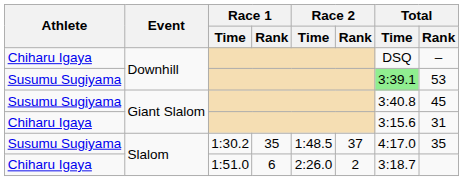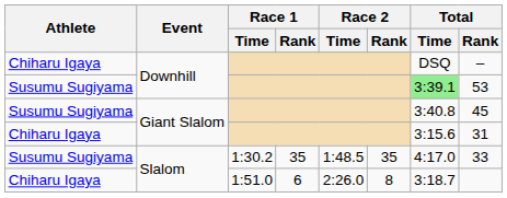 <table class="wikitable" style="font-size:90%">
 <tr>
 <th rowspan="2">Athlete</th>
 <th rowspan="2">Event</th>
 <th colspan="2">Race 1</th>
 <th colspan="2">Race 2</th>
 <th colspan="2">Total</th>
 </tr>
 <tr>
 <th>Time</th>
 <th>Rank</th>
 <th>Time</th>
 <th>Rank</th>
 <th>Time</th>
 <th>Rank</th>
 </tr>
 <tr>
 <td><a href='#'>Chiharu Igaya</a></td>
 <td rowspan="2">Downhill</td>
 <td colspan="4" bgcolor="wheat"></td>
 <td align="center">DSQ</td>
 <td align="center">–</td>
 </tr>
 <tr>
 <td><a href='#'>Susumu Sugiyama</a></td>
 <td colspan="4" bgcolor="wheat"></td>
 <td align="center" style="background: lightgreen;">3:39.1</td>
 <td align="center">53</td>
 </tr>
 <tr>
 <td><a href='#'>Susumu Sugiyama</a></td>
 <td rowspan="2">Giant Slalom</td>
 <td colspan="4" bgcolor="wheat"></td>
 <td align="center">3:40.8</td>
 <td align="center">45</td>
 </tr>
 <tr>
 <td><a href='#'>Chiharu Igaya</a></td>
 <td colspan="4" bgcolor="wheat"></td>
 <td align="center">3:15.6</td>
 <td align="center">31</td>
 </tr>
 <tr>
 <td><a href='#'>Susumu Sugiyama</a></td>
 <td rowspan="2">Slalom</td>
 <td align="center">1:30.2</td>
 <td align="center">35</td>
 <td align="center">1:48.5</td>
-<td align="center">37</td>
+<td align="center">35</td>
 <td align="center">4:17.0</td>
-<td align="center">35</td>
+<td align="center">33</td>
 </tr>
 <tr>
 <td><a href='#'>Chiharu Igaya</a></td>
 <td align="center">1:51.0</td>
 <td align="center">6</td>
 <td align="center">2:26.0</td>
-<td align="center">2</td>
+<td align="center">8</td>
 <td align="center">3:18.7</td>
 <td align="center"></td>
 </tr>
 </table>
